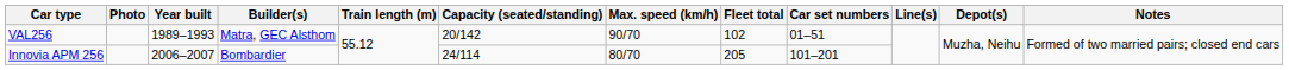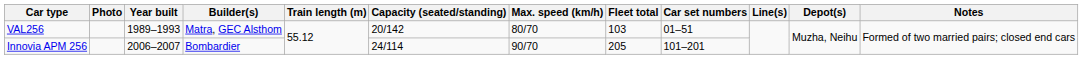 <table class="wikitable sortable" style="font-size: 85%;" |>
 <tr>
 <th>Car type</th>
 <th>Photo</th>
 <th>Year built</th>
 <th>Builder(s)</th>
 <th>Train length (m)</th>
 <th>Capacity (seated/standing)</th>
 <th>Max. speed (km/h)</th>
 <th>Fleet total</th>
 <th>Car set numbers</th>
 <th>Line(s)</th>
 <th>Depot(s)</th>
 <th>Notes</th>
 </tr>
 <tr>
 <td><a href='#'>VAL256</a></td>
 <td></td>
 <td>1989–1993</td>
 <td><a href='#'>Matra</a>, <a href='#'>GEC Alsthom</a></td>
 <td rowspan="2">55.12</td>
 <td>20/142</td>
-<td>90/70</td>
-<td>102</td>
+<td>80/70</td>
+<td>103</td>
 <td>01–51</td>
 <td rowspan="2"></td>
 <td rowspan="2">Muzha, Neihu</td>
 <td rowspan="2">Formed of two married pairs; closed end cars</td>
 </tr>
 <tr>
 <td><a href='#'>Innovia APM 256</a></td>
 <td></td>
 <td>2006–2007</td>
 <td><a href='#'>Bombardier</a></td>
 <td>24/114</td>
-<td>80/70</td>
+<td>90/70</td>
 <td>205</td>
 <td>101–201</td>
 </tr>
 </table>
